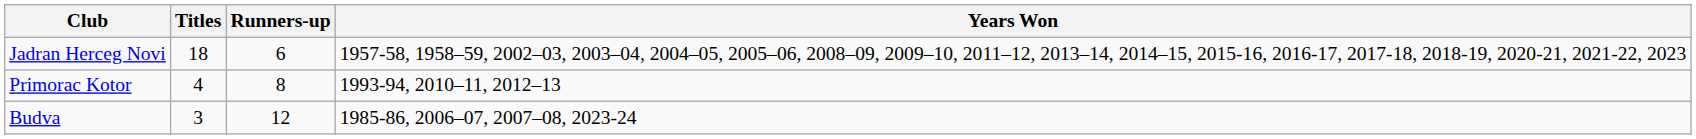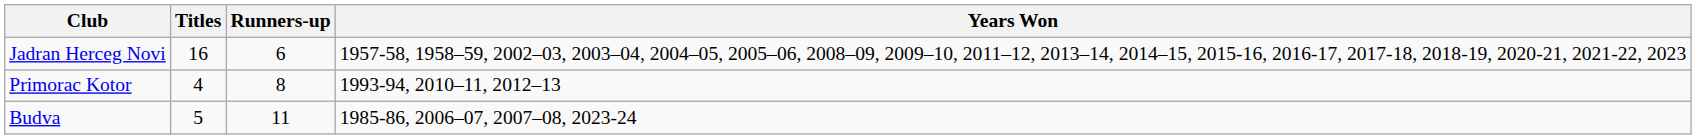 <table class="wikitable" style="font-size:90%">
 <tr>
 <th>Club</th>
 <th>Titles</th>
 <th>Runners-up</th>
 <th>Years Won</th>
 </tr>
 <tr>
 <td><a href='#'>Jadran Herceg Novi</a></td>
-<td align="center">18</td>
+<td align="center">16</td>
 <td align="center">6</td>
 <td>1957-58, 1958–59, 2002–03, 2003–04, 2004–05, 2005–06, 2008–09, 2009–10, 2011–12, 2013–14, 2014–15, 2015-16, 2016-17, 2017-18, 2018-19, 2020-21, 2021-22, 2023</td>
 </tr>
 <tr>
 <td><a href='#'>Primorac Kotor</a></td>
 <td align="center">4</td>
 <td align="center">8</td>
 <td>1993-94, 2010–11, 2012–13</td>
 </tr>
 <tr>
 <td><a href='#'>Budva</a></td>
-<td align="center">3</td>
-<td align="center">12</td>
+<td align="center">5</td>
+<td align="center">11</td>
 <td>1985-86, 2006–07, 2007–08, 2023-24</td>
 </tr>
 </table>
